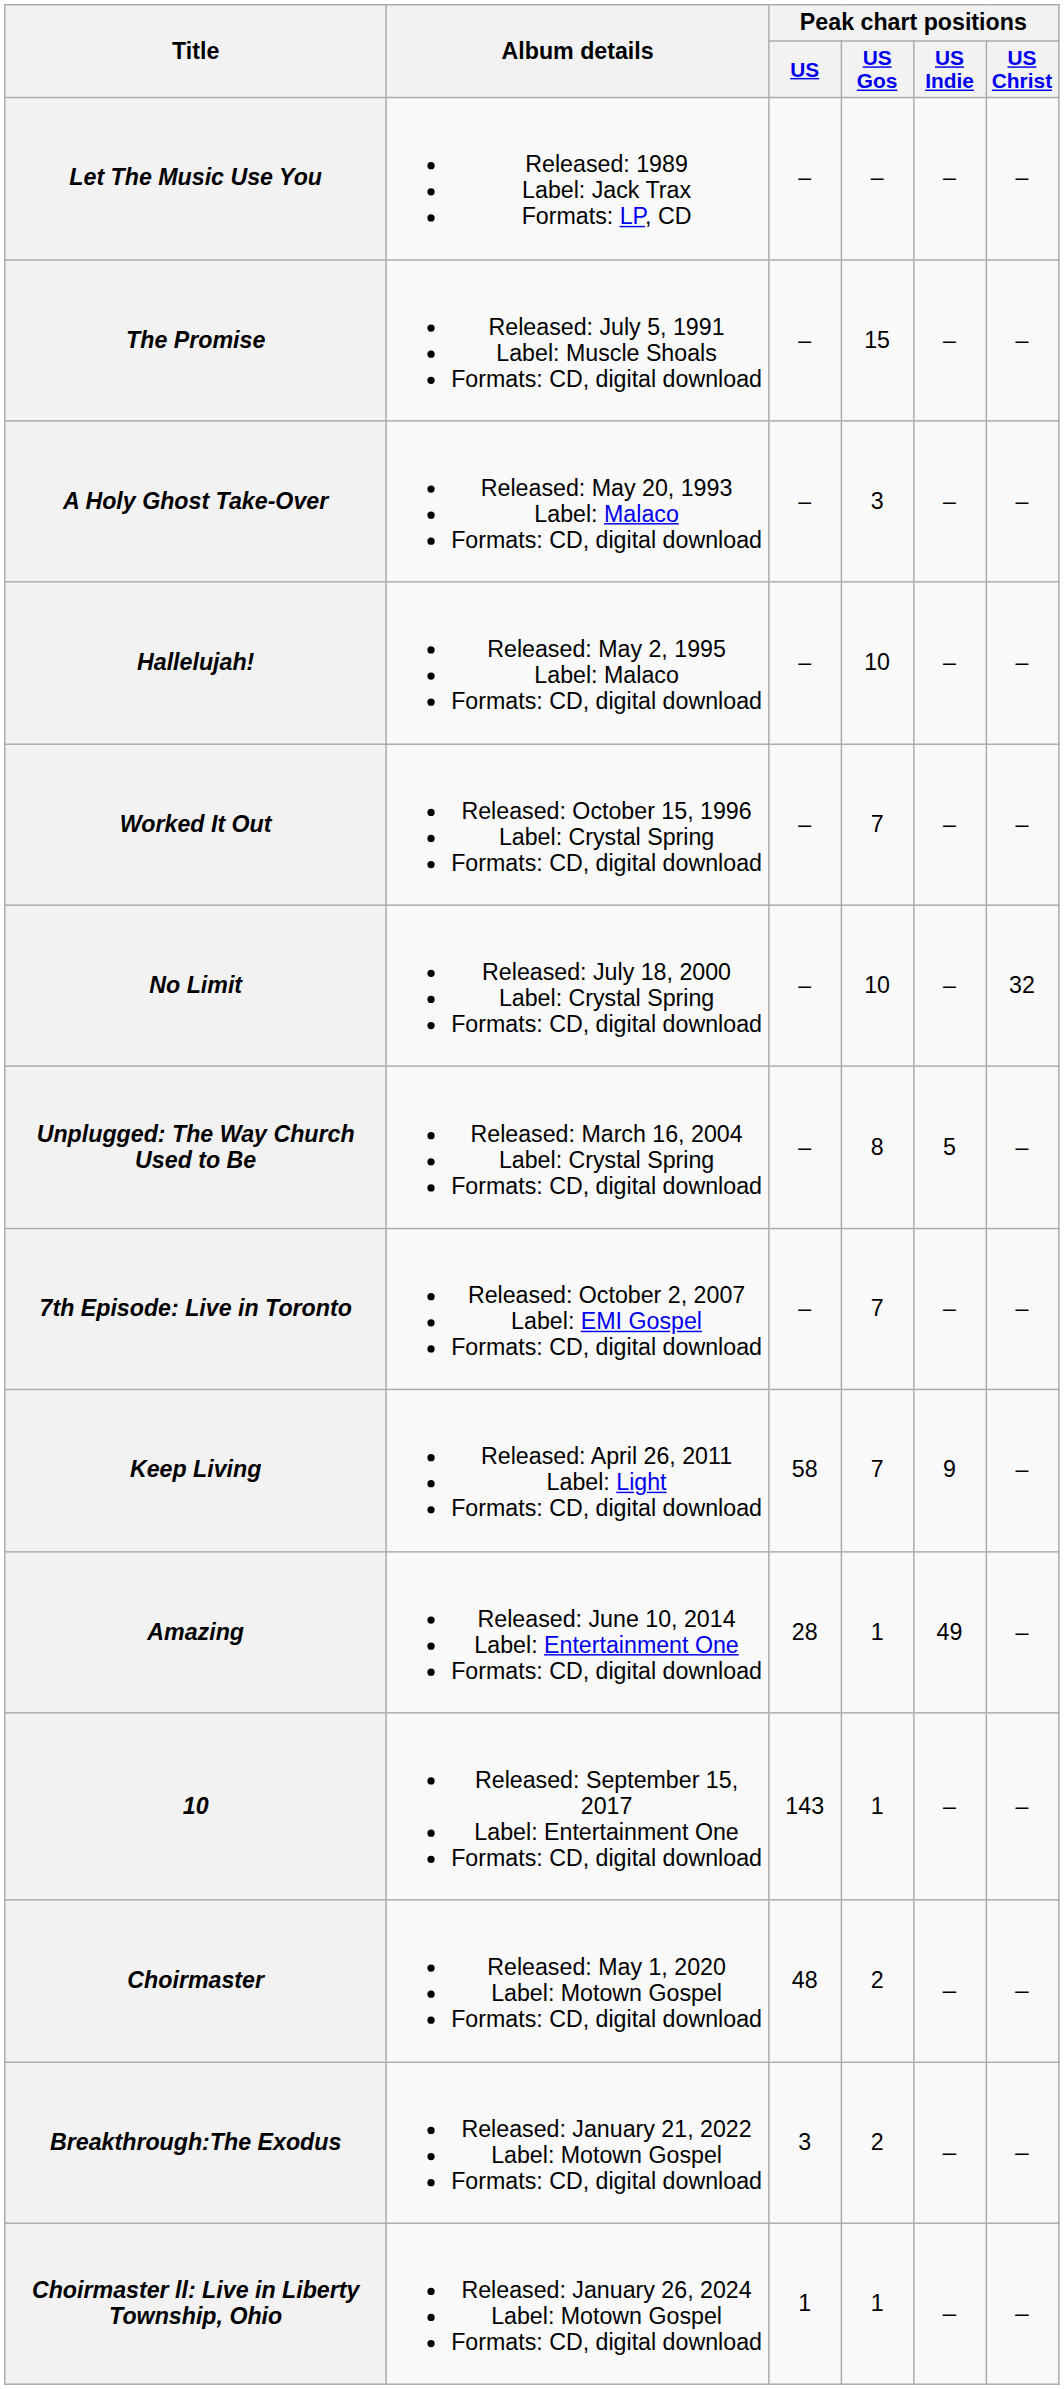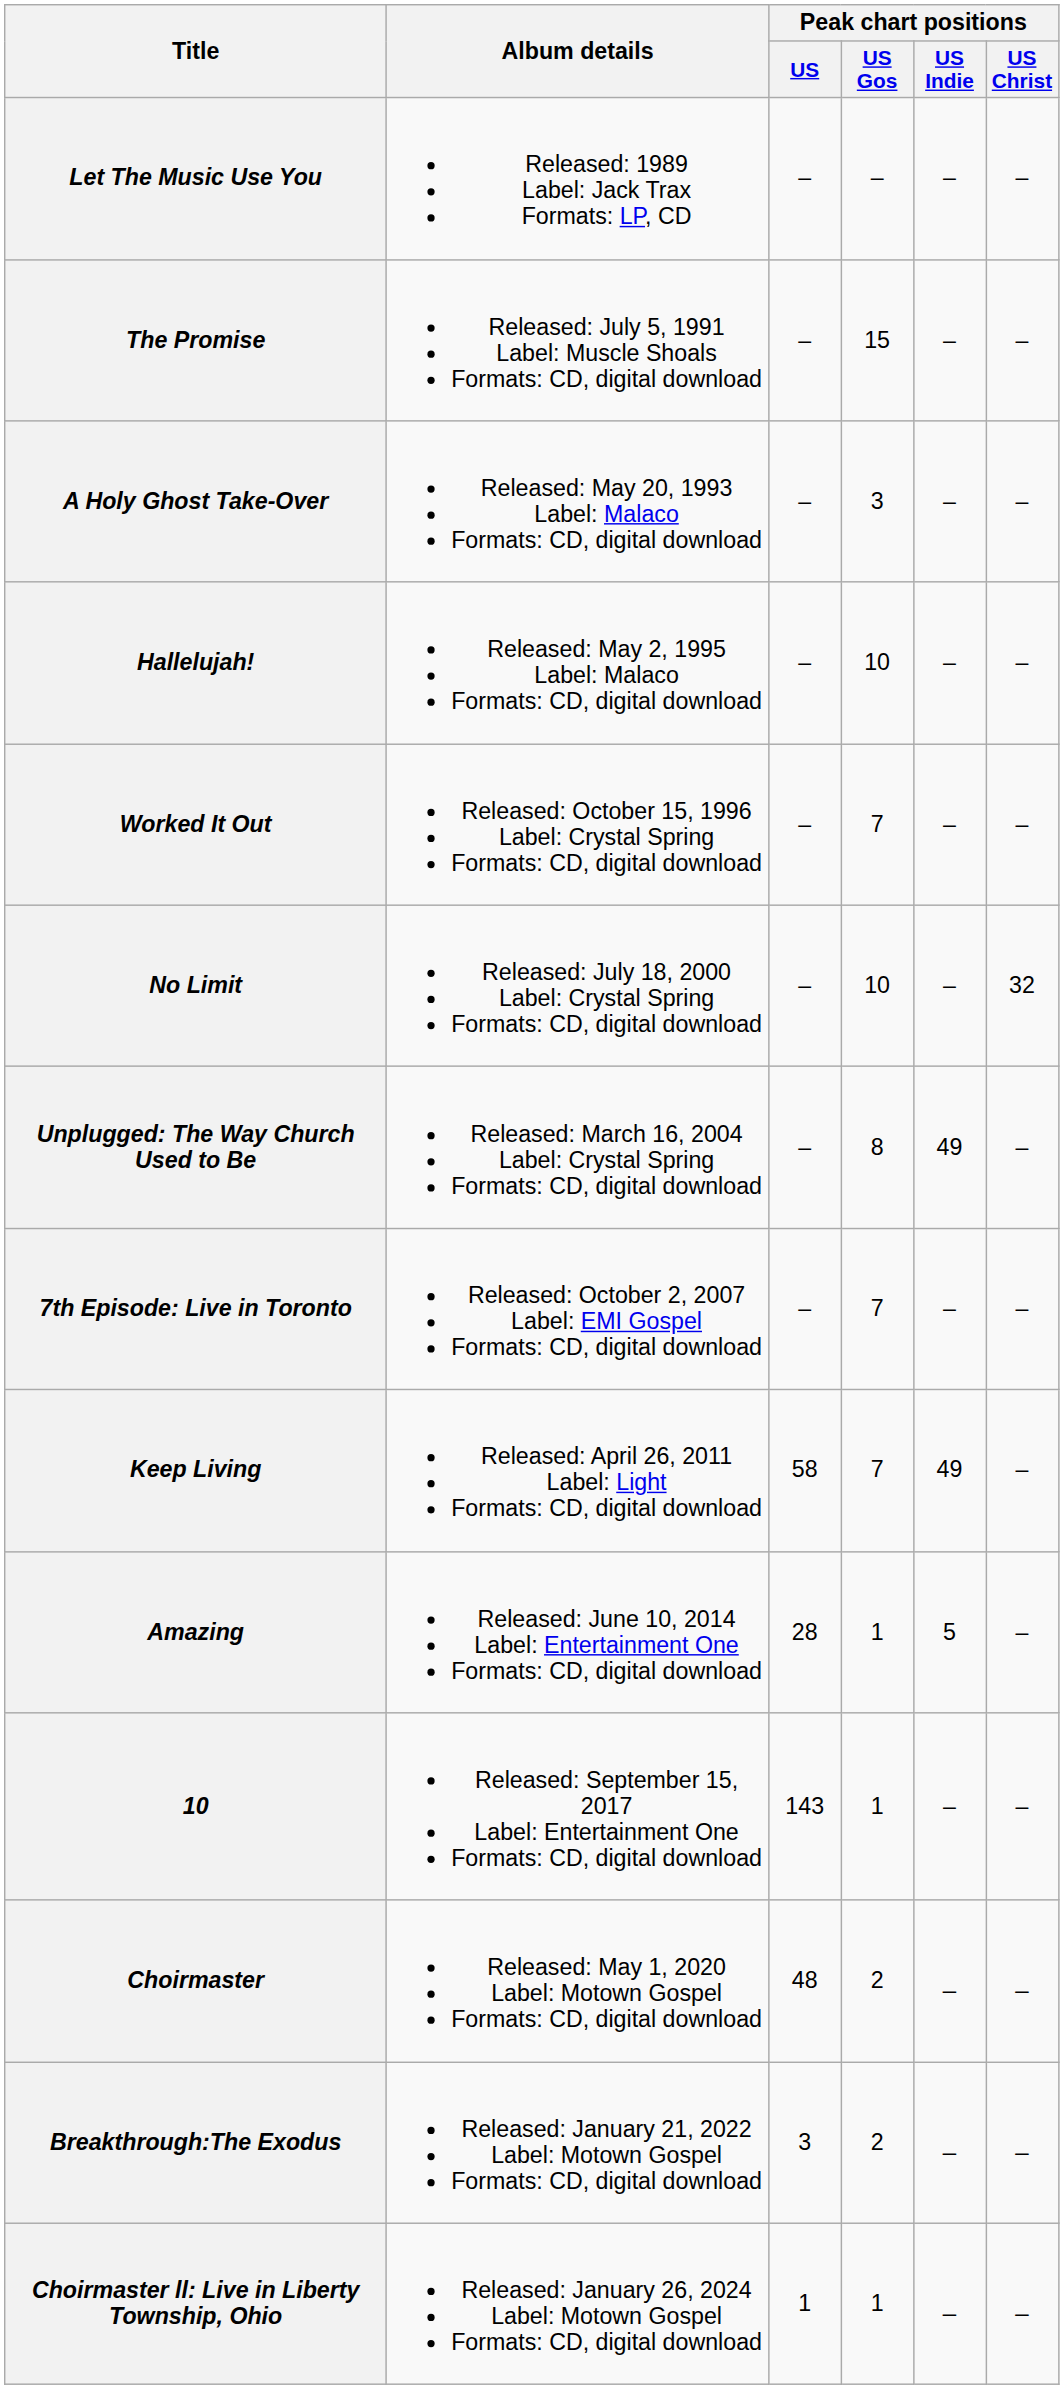 <table class="wikitable plainrowheaders" style="text-align:center;">
 <tr>
 <th scope="col" rowspan="2" style="width:16em;">Title</th>
 <th scope="col" rowspan="2" style="width:16em;">Album details</th>
 <th scope="col" colspan="4">Peak chart positions</th>
 </tr>
 <tr>
 <th style="width:3em; font-size:90%"><a href='#'>US</a></th>
 <th style="width:3em; font-size:90%"><a href='#'>US<br>Gos</a></th>
 <th style="width:3em; font-size:90%"><a href='#'>US<br>Indie</a></th>
 <th style="width:3em; font-size:90%"><a href='#'>US<br>Christ</a></th>
 </tr>
 <tr>
 <th scope="row"><em>Let The Music Use You</em></th>
 <td><br><ul><li>Released: 1989</li><li>Label: Jack Trax</li><li>Formats: <a href='#'>LP</a>, CD</li></ul></td>
 <td>–</td>
 <td>–</td>
 <td>–</td>
 <td>–</td>
 </tr>
 <tr>
 <th scope="row"><em>The Promise</em></th>
 <td><br><ul><li>Released: July 5, 1991</li><li>Label: Muscle Shoals</li><li>Formats: CD, digital download</li></ul></td>
 <td>–</td>
 <td>15</td>
 <td>–</td>
 <td>–</td>
 </tr>
 <tr>
 <th scope="row"><em>A Holy Ghost Take-Over</em></th>
 <td><br><ul><li>Released: May 20, 1993</li><li>Label: <a href='#'>Malaco</a></li><li>Formats: CD, digital download</li></ul></td>
 <td>–</td>
 <td>3</td>
 <td>–</td>
 <td>–</td>
 </tr>
 <tr>
 <th scope="row"><em>Hallelujah!</em></th>
 <td><br><ul><li>Released: May 2, 1995</li><li>Label: Malaco</li><li>Formats: CD, digital download</li></ul></td>
 <td>–</td>
 <td>10</td>
 <td>–</td>
 <td>–</td>
 </tr>
 <tr>
 <th scope="row"><em>Worked It Out</em></th>
 <td><br><ul><li>Released: October 15, 1996</li><li>Label: Crystal Spring</li><li>Formats: CD, digital download</li></ul></td>
 <td>–</td>
 <td>7</td>
 <td>–</td>
 <td>–</td>
 </tr>
 <tr>
 <th scope="row"><em>No Limit</em></th>
 <td><br><ul><li>Released: July 18, 2000</li><li>Label: Crystal Spring</li><li>Formats: CD, digital download</li></ul></td>
 <td>–</td>
 <td>10</td>
 <td>–</td>
 <td>32</td>
 </tr>
 <tr>
 <th scope="row"><em>Unplugged: The Way Church Used to Be</em></th>
 <td><br><ul><li>Released: March 16, 2004</li><li>Label: Crystal Spring</li><li>Formats: CD, digital download</li></ul></td>
 <td>–</td>
 <td>8</td>
-<td>5</td>
+<td>49</td>
 <td>–</td>
 </tr>
 <tr>
 <th scope="row"><em>7th Episode: Live in Toronto</em></th>
 <td><br><ul><li>Released: October 2, 2007</li><li>Label: <a href='#'>EMI Gospel</a></li><li>Formats: CD, digital download</li></ul></td>
 <td>–</td>
 <td>7</td>
 <td>–</td>
 <td>–</td>
 </tr>
 <tr>
 <th scope="row"><em>Keep Living</em></th>
 <td><br><ul><li>Released: April 26, 2011</li><li>Label: <a href='#'>Light</a></li><li>Formats: CD, digital download</li></ul></td>
 <td>58</td>
 <td>7</td>
-<td>9</td>
+<td>49</td>
 <td>–</td>
 </tr>
 <tr>
 <th scope="row"><em>Amazing</em></th>
 <td><br><ul><li>Released: June 10, 2014</li><li>Label: <a href='#'>Entertainment One</a></li><li>Formats: CD, digital download</li></ul></td>
 <td>28</td>
 <td>1</td>
-<td>49</td>
+<td>5</td>
 <td>–</td>
 </tr>
 <tr>
 <th scope="row"><em>10</em></th>
 <td><br><ul><li>Released: September 15, 2017</li><li>Label: Entertainment One</li><li>Formats: CD, digital download</li></ul></td>
 <td>143</td>
 <td>1</td>
 <td>–</td>
 <td>–</td>
 </tr>
 <tr>
 <th scope="row"><em>Choirmaster</em></th>
 <td><br><ul><li>Released: May 1, 2020</li><li>Label: Motown Gospel</li><li>Formats: CD, digital download</li></ul></td>
 <td>48</td>
 <td>2</td>
 <td>_</td>
 <td>_</td>
 </tr>
 <tr>
 <th scope="row"><em>Breakthrough:The Exodus</em></th>
 <td><br><ul><li>Released: January 21, 2022</li><li>Label: Motown Gospel</li><li>Formats: CD, digital download</li></ul></td>
 <td>3</td>
 <td>2</td>
 <td>_</td>
 <td>_</td>
 </tr>
 <tr>
 <th scope="row"><em>Choirmaster ll: Live in Liberty Township, Ohio</em></th>
 <td><br><ul><li>Released: January 26, 2024</li><li>Label: Motown Gospel</li><li>Formats: CD, digital download</li></ul></td>
 <td>1</td>
 <td>1</td>
 <td>_</td>
 <td>_</td>
 </tr>
 </table>
